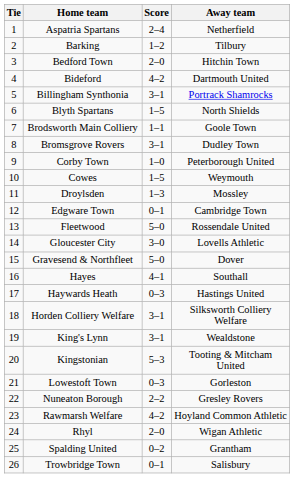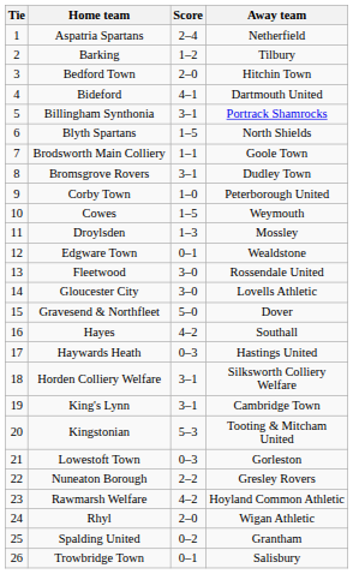 <table class="wikitable" style="text-align:center;">
 <tr>
 <th width=20>Tie</th>
 <th width=175>Home team</th>
 <th width=20>Score</th>
 <th width=175>Away team</th>
 </tr>
 <tr>
 <td>1</td>
 <td>Aspatria Spartans</td>
 <td>2–4</td>
 <td>Netherfield</td>
 </tr>
 <tr>
 <td>2</td>
 <td>Barking</td>
 <td>1–2</td>
 <td>Tilbury</td>
 </tr>
 <tr>
 <td>3</td>
 <td>Bedford Town</td>
 <td>2–0</td>
 <td>Hitchin Town</td>
 </tr>
 <tr>
 <td>4</td>
 <td>Bideford</td>
-<td>4–2</td>
+<td>4–1</td>
 <td>Dartmouth United</td>
 </tr>
 <tr>
 <td>5</td>
 <td>Billingham Synthonia</td>
 <td>3–1</td>
 <td><a href='#'>Portrack Shamrocks</a></td>
 </tr>
 <tr>
 <td>6</td>
 <td>Blyth Spartans</td>
 <td>1–5</td>
 <td>North Shields</td>
 </tr>
 <tr>
 <td>7</td>
 <td>Brodsworth Main Colliery</td>
 <td>1–1</td>
 <td>Goole Town</td>
 </tr>
 <tr>
 <td>8</td>
 <td>Bromsgrove Rovers</td>
 <td>3–1</td>
 <td>Dudley Town</td>
 </tr>
 <tr>
 <td>9</td>
 <td>Corby Town</td>
 <td>1–0</td>
 <td>Peterborough United</td>
 </tr>
 <tr>
 <td>10</td>
 <td>Cowes</td>
 <td>1–5</td>
 <td>Weymouth</td>
 </tr>
 <tr>
 <td>11</td>
 <td>Droylsden</td>
 <td>1–3</td>
 <td>Mossley</td>
 </tr>
 <tr>
 <td>12</td>
 <td>Edgware Town</td>
 <td>0–1</td>
-<td>Cambridge Town</td>
+<td>Wealdstone</td>
 </tr>
 <tr>
 <td>13</td>
 <td>Fleetwood</td>
-<td>5–0</td>
+<td>3–0</td>
 <td>Rossendale United</td>
 </tr>
 <tr>
 <td>14</td>
 <td>Gloucester City</td>
 <td>3–0</td>
 <td>Lovells Athletic</td>
 </tr>
 <tr>
 <td>15</td>
 <td>Gravesend & Northfleet</td>
 <td>5–0</td>
 <td>Dover</td>
 </tr>
 <tr>
 <td>16</td>
 <td>Hayes</td>
-<td>4–1</td>
+<td>4–2</td>
 <td>Southall</td>
 </tr>
 <tr>
 <td>17</td>
 <td>Haywards Heath</td>
 <td>0–3</td>
 <td>Hastings United</td>
 </tr>
 <tr>
 <td>18</td>
 <td>Horden Colliery Welfare</td>
 <td>3–1</td>
 <td>Silksworth Colliery Welfare</td>
 </tr>
 <tr>
 <td>19</td>
 <td>King's Lynn</td>
 <td>3–1</td>
-<td>Wealdstone</td>
+<td>Cambridge Town</td>
 </tr>
 <tr>
 <td>20</td>
 <td>Kingstonian</td>
 <td>5–3</td>
 <td>Tooting & Mitcham United</td>
 </tr>
 <tr>
 <td>21</td>
 <td>Lowestoft Town</td>
 <td>0–3</td>
 <td>Gorleston</td>
 </tr>
 <tr>
 <td>22</td>
 <td>Nuneaton Borough</td>
 <td>2–2</td>
 <td>Gresley Rovers</td>
 </tr>
 <tr>
 <td>23</td>
 <td>Rawmarsh Welfare</td>
 <td>4–2</td>
 <td>Hoyland Common Athletic</td>
 </tr>
 <tr>
 <td>24</td>
 <td>Rhyl</td>
 <td>2–0</td>
 <td>Wigan Athletic</td>
 </tr>
 <tr>
 <td>25</td>
 <td>Spalding United</td>
 <td>0–2</td>
 <td>Grantham</td>
 </tr>
 <tr>
 <td>26</td>
 <td>Trowbridge Town</td>
 <td>0–1</td>
 <td>Salisbury</td>
 </tr>
 </table>
